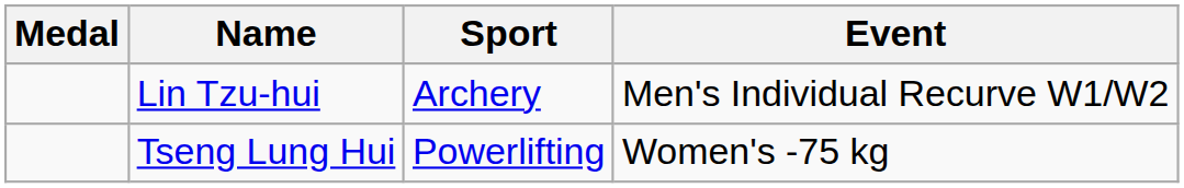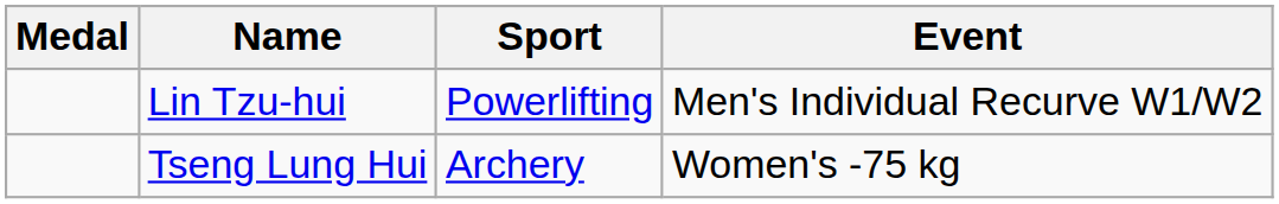 <table class="wikitable sortable">
 <tr>
 <th>Medal</th>
 <th>Name</th>
 <th>Sport</th>
 <th>Event</th>
 </tr>
 <tr>
 <td></td>
 <td><a href='#'>Lin Tzu-hui</a></td>
-<td><a href='#'>Archery</a></td>
+<td><a href='#'>Powerlifting</a></td>
 <td>Men's Individual Recurve W1/W2</td>
 </tr>
 <tr>
 <td></td>
 <td><a href='#'>Tseng Lung Hui</a></td>
-<td><a href='#'>Powerlifting</a></td>
+<td><a href='#'>Archery</a></td>
 <td>Women's -75 kg</td>
 </tr>
 </table>
